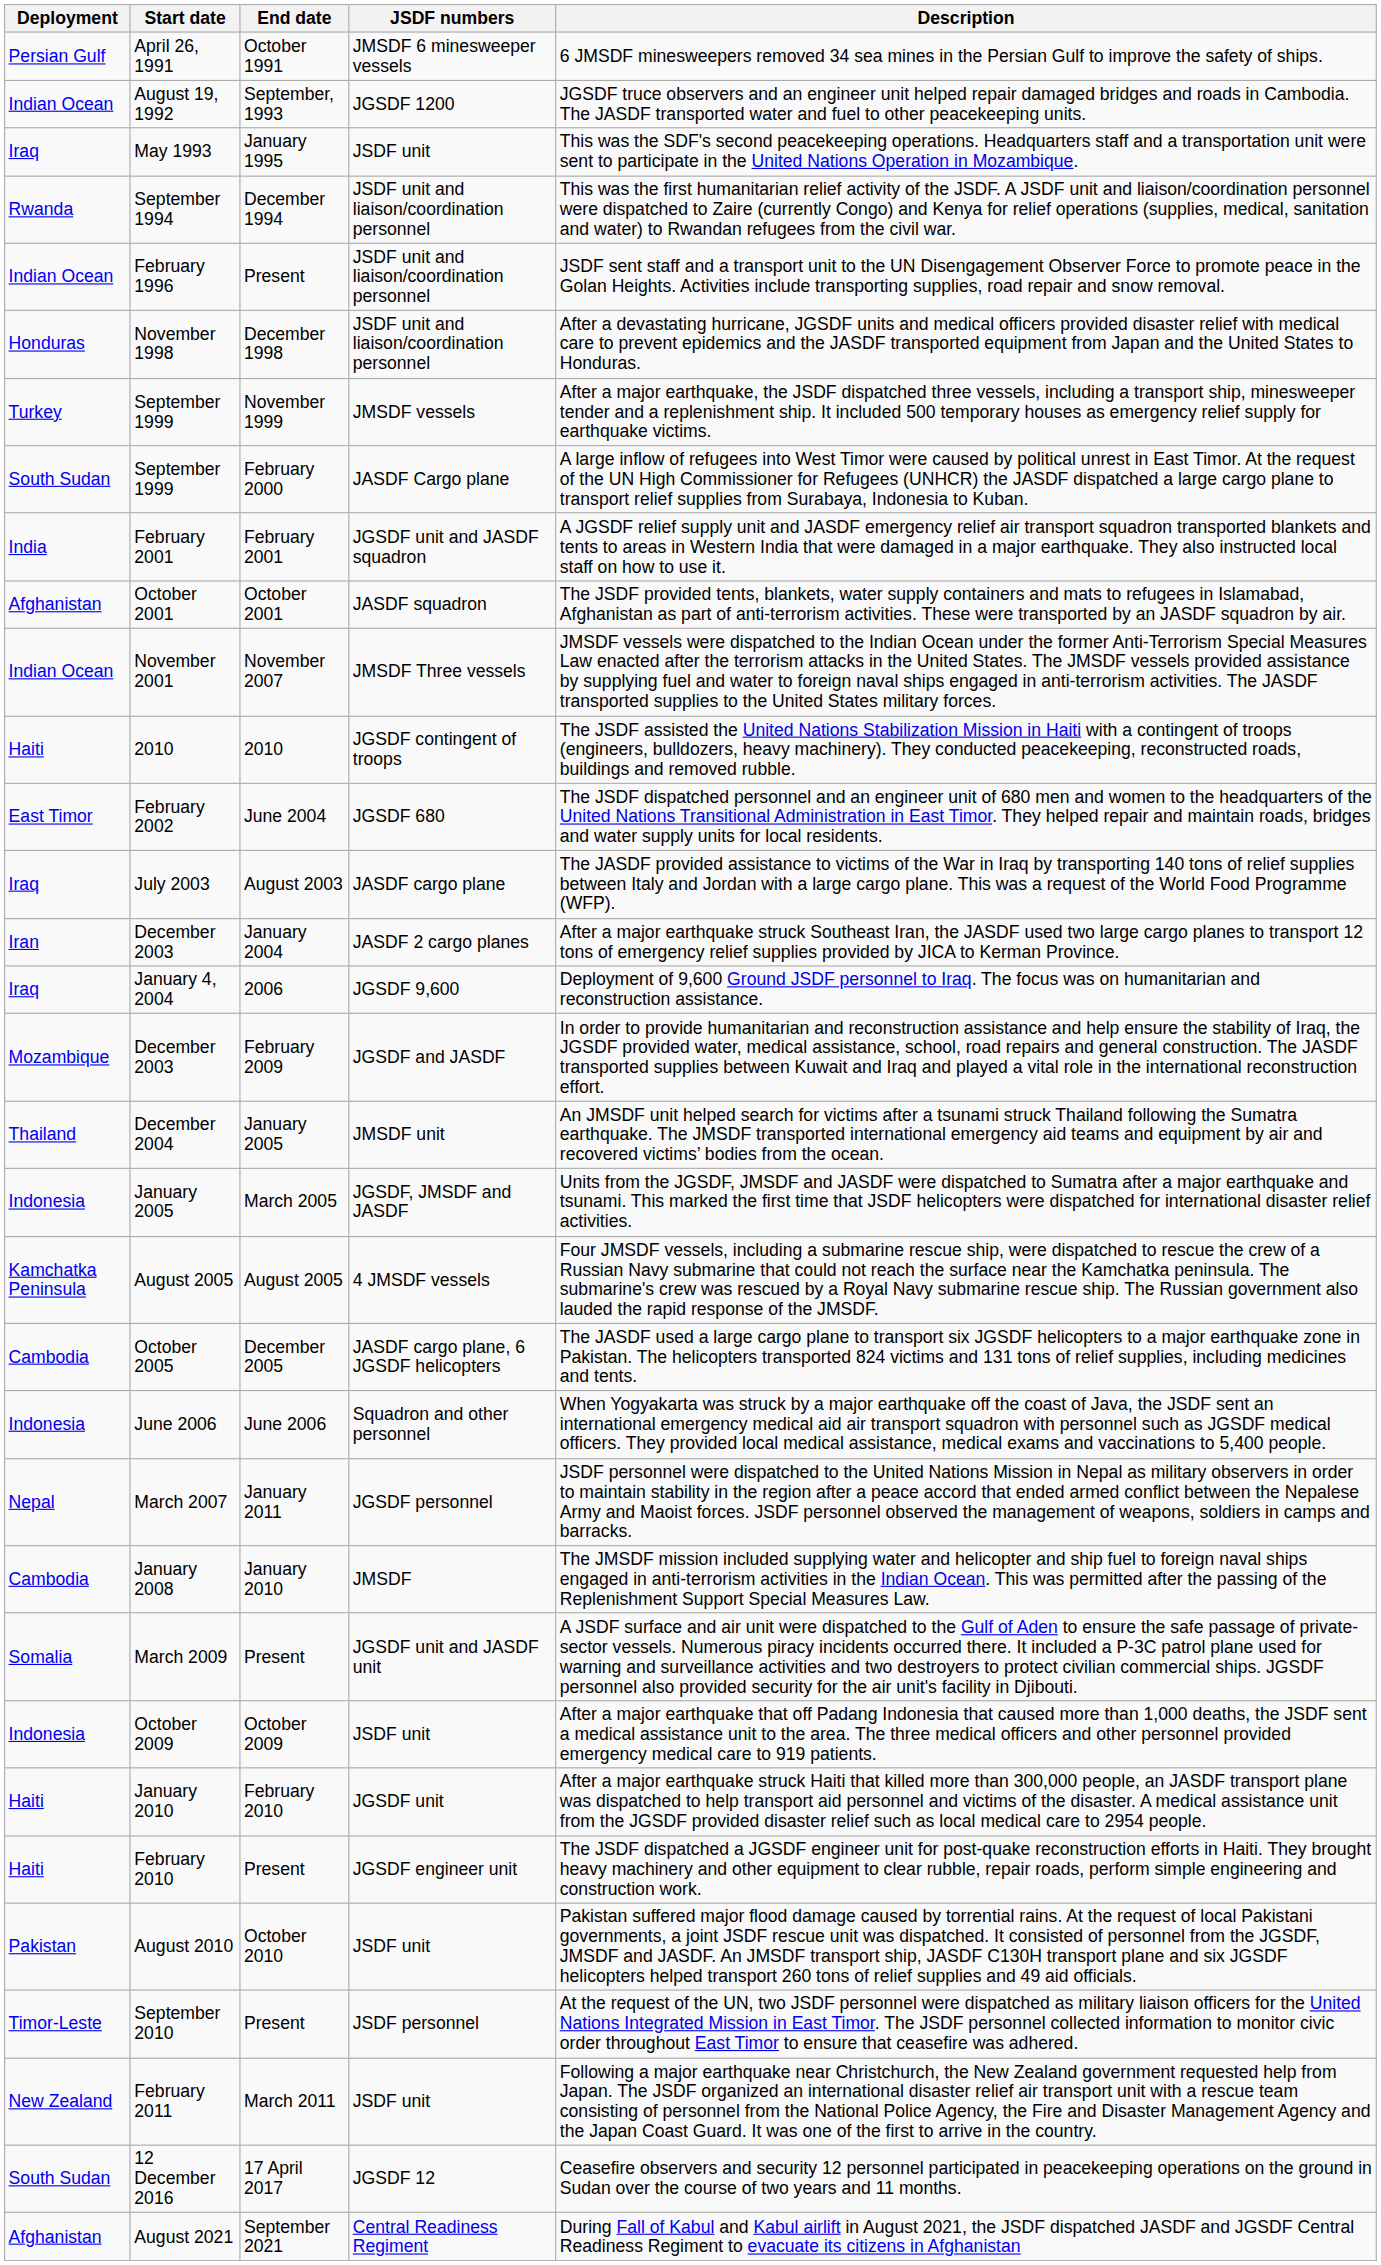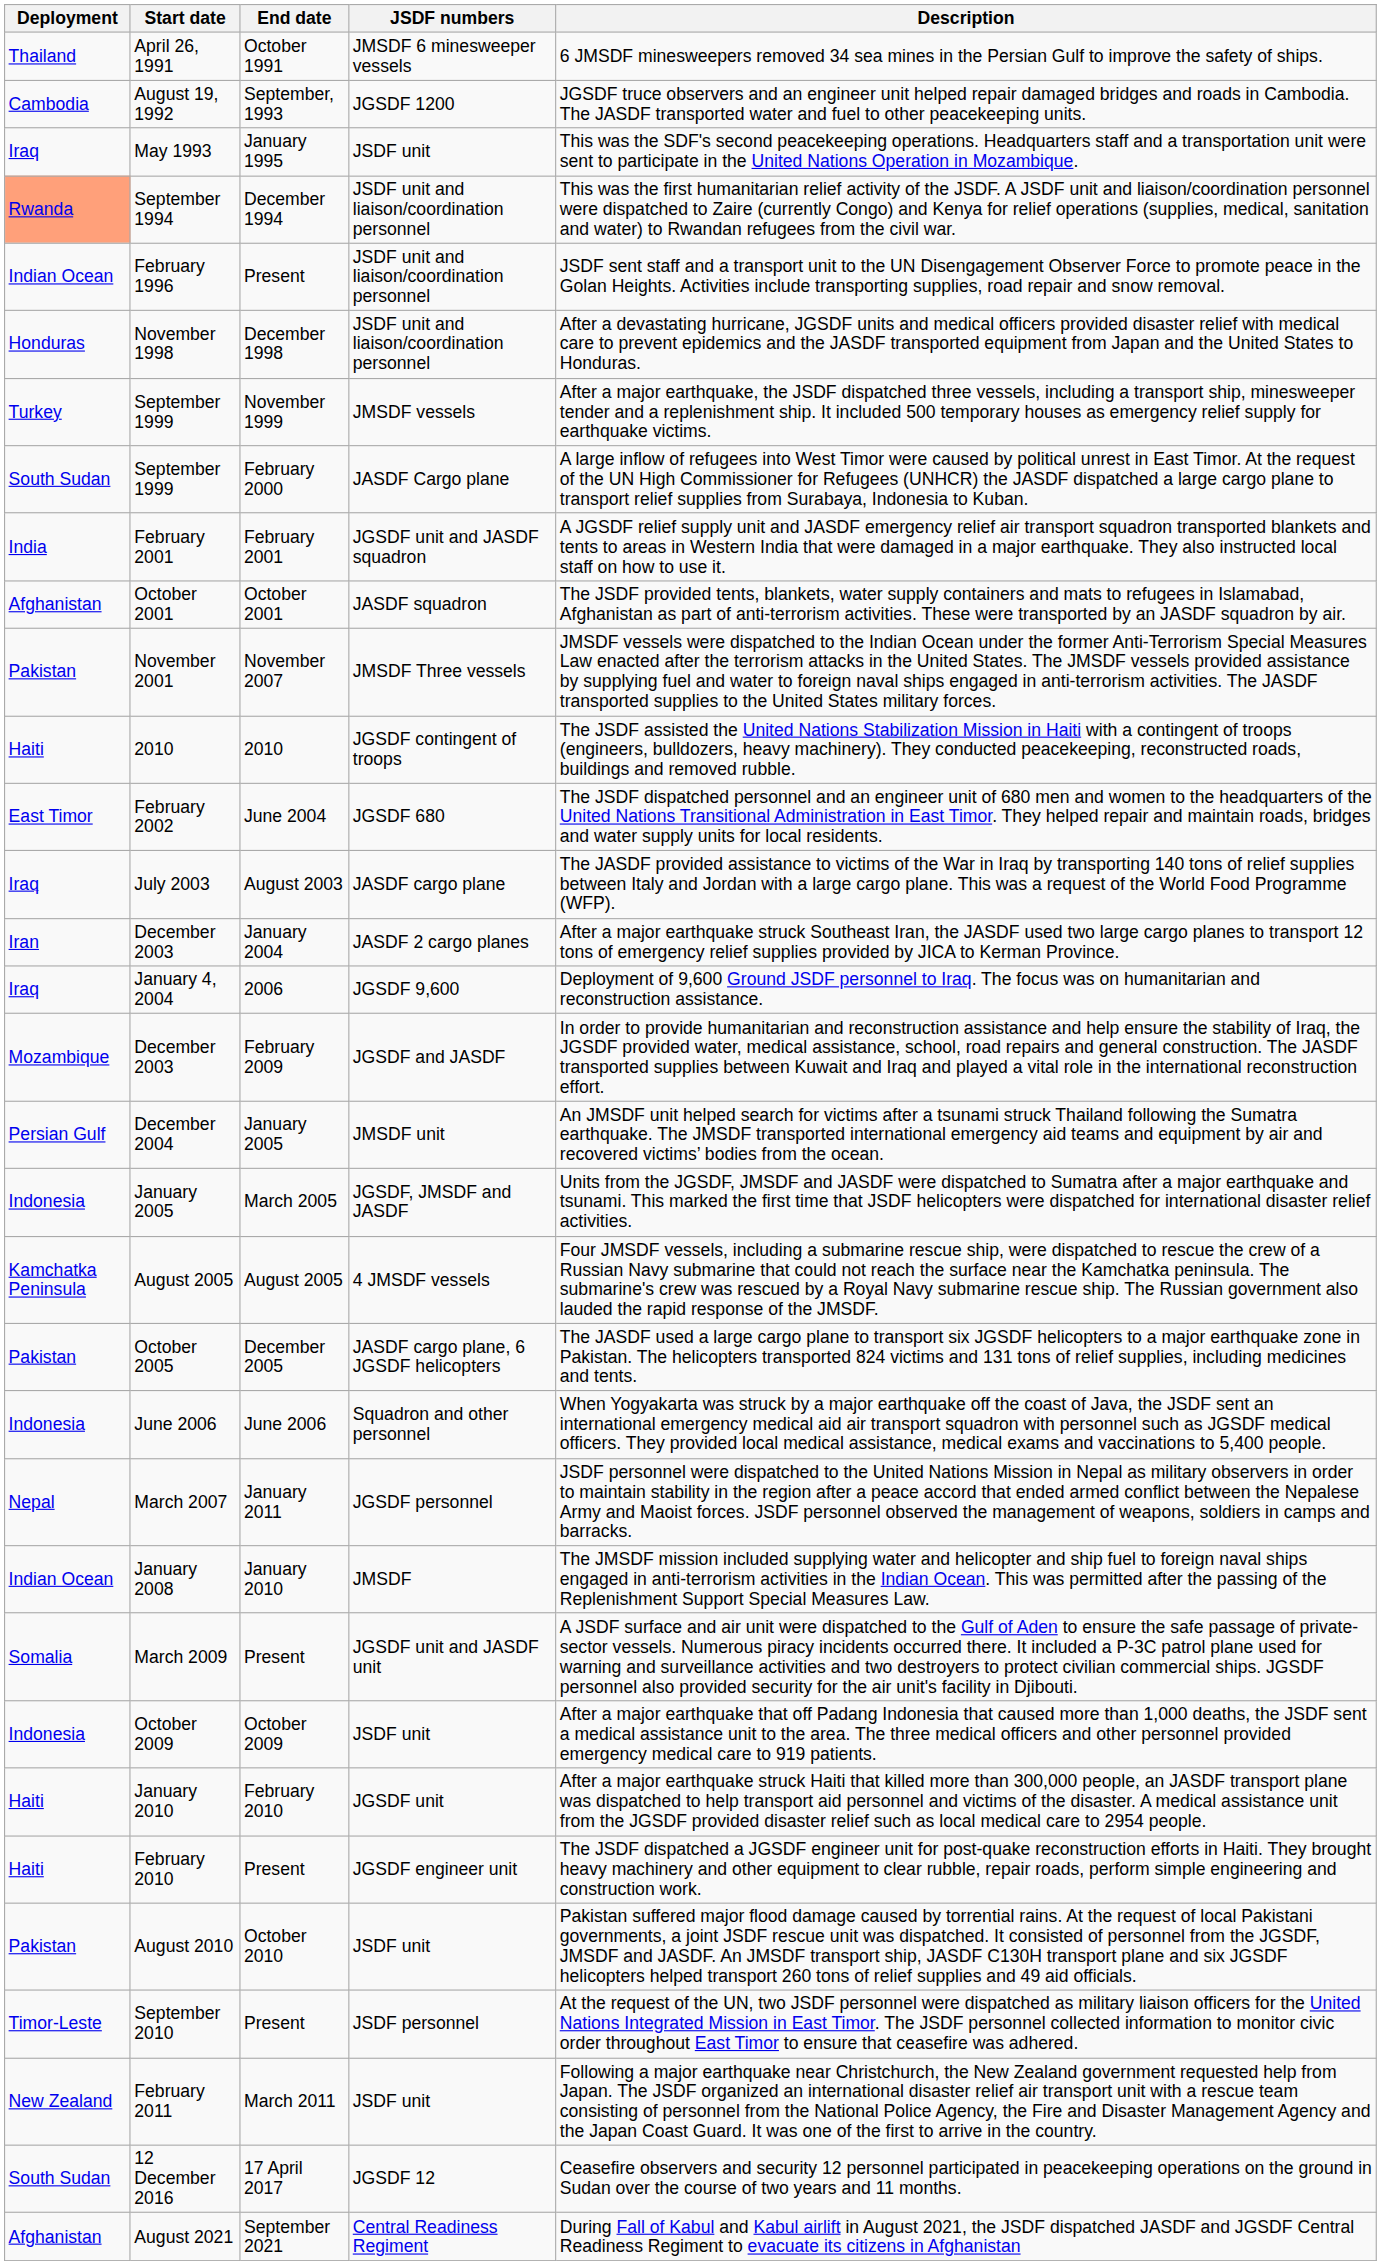 <table class="wikitable sortable">
 <tr>
 <th>Deployment</th>
 <th>Start date</th>
 <th>End date</th>
 <th>JSDF numbers</th>
 <th>Description</th>
 </tr>
 <tr>
-<td><a href='#'>Persian Gulf</a></td>
+<td><a href='#'>Thailand</a></td>
 <td>April 26, 1991</td>
 <td>October 1991</td>
 <td>JMSDF 6 minesweeper vessels</td>
 <td>6 JMSDF minesweepers removed 34 sea mines in the Persian Gulf to improve the safety of ships.</td>
 </tr>
 <tr>
-<td><a href='#'>Indian Ocean</a></td>
+<td><a href='#'>Cambodia</a></td>
 <td>August 19, 1992</td>
 <td>September, 1993</td>
 <td>JGSDF 1200</td>
 <td>JGSDF truce observers and an engineer unit helped repair damaged bridges and roads in Cambodia. The JASDF transported water and fuel to other peacekeeping units.</td>
 </tr>
 <tr>
 <td><a href='#'>Iraq</a></td>
 <td>May 1993</td>
 <td>January 1995</td>
 <td>JSDF unit</td>
 <td>This was the SDF's second peacekeeping operations. Headquarters staff and a transportation unit were sent to participate in the <a href='#'>United Nations Operation in Mozambique</a>.</td>
 </tr>
 <tr>
-<td><a href='#'>Rwanda</a></td>
+<td style="background: lightsalmon;"><a href='#'>Rwanda</a></td>
 <td>September 1994</td>
 <td>December 1994</td>
 <td>JSDF unit and liaison/coordination personnel</td>
 <td>This was the first humanitarian relief activity of the JSDF. A JSDF unit and liaison/coordination personnel were dispatched to Zaire (currently Congo) and Kenya for relief operations (supplies, medical, sanitation and water) to Rwandan refugees from the civil war.</td>
 </tr>
 <tr>
 <td><a href='#'>Indian Ocean</a></td>
 <td>February 1996</td>
 <td>Present</td>
 <td>JSDF unit and liaison/coordination personnel</td>
 <td>JSDF sent staff and a transport unit to the UN Disengagement Observer Force to promote peace in the Golan Heights. Activities include transporting supplies, road repair and snow removal.</td>
 </tr>
 <tr>
 <td><a href='#'>Honduras</a></td>
 <td>November 1998</td>
 <td>December 1998</td>
 <td>JSDF unit and liaison/coordination personnel</td>
 <td>After a devastating hurricane, JGSDF units and medical officers provided disaster relief with medical care to prevent epidemics and the JASDF transported equipment from Japan and the United States to Honduras.</td>
 </tr>
 <tr>
 <td><a href='#'>Turkey</a></td>
 <td>September 1999</td>
 <td>November 1999</td>
 <td>JMSDF vessels</td>
 <td>After a major earthquake, the JSDF dispatched three vessels, including a transport ship, minesweeper tender and a replenishment ship. It included 500 temporary houses as emergency relief supply for earthquake victims.</td>
 </tr>
 <tr>
 <td><a href='#'>South Sudan</a></td>
 <td>September 1999</td>
 <td>February 2000</td>
 <td>JASDF Cargo plane</td>
 <td>A large inflow of refugees into West Timor were caused by political unrest in East Timor. At the request of the UN High Commissioner for Refugees (UNHCR) the JASDF dispatched a large cargo plane to transport relief supplies from Surabaya, Indonesia to Kuban.</td>
 </tr>
 <tr>
 <td><a href='#'>India</a></td>
 <td>February 2001</td>
 <td>February 2001</td>
 <td>JGSDF unit and JASDF squadron</td>
 <td>A JGSDF relief supply unit and JASDF emergency relief air transport squadron transported blankets and tents to areas in Western India that were damaged in a major earthquake. They also instructed local staff on how to use it.</td>
 </tr>
 <tr>
 <td><a href='#'>Afghanistan</a></td>
 <td>October 2001</td>
 <td>October 2001</td>
 <td>JASDF squadron</td>
 <td>The JSDF provided tents, blankets, water supply containers and mats to refugees in Islamabad, Afghanistan as part of anti-terrorism activities. These were transported by an JASDF squadron by air.</td>
 </tr>
 <tr>
-<td><a href='#'>Indian Ocean</a></td>
+<td><a href='#'>Pakistan</a></td>
 <td>November 2001</td>
 <td>November 2007</td>
 <td>JMSDF Three vessels</td>
 <td>JMSDF vessels were dispatched to the Indian Ocean under the former Anti-Terrorism Special Measures Law enacted after the terrorism attacks in the United States. The JMSDF vessels provided assistance by supplying fuel and water to foreign naval ships engaged in anti-terrorism activities. The JASDF transported supplies to the United States military forces.</td>
 </tr>
 <tr>
 <td><a href='#'>Haiti</a></td>
 <td>2010</td>
 <td>2010</td>
 <td>JGSDF contingent of troops</td>
 <td>The JSDF assisted the <a href='#'>United Nations Stabilization Mission in Haiti</a> with a contingent of troops (engineers, bulldozers, heavy machinery). They conducted peacekeeping, reconstructed roads, buildings and removed rubble.</td>
 </tr>
 <tr>
 <td><a href='#'>East Timor</a></td>
 <td>February 2002</td>
 <td>June 2004</td>
 <td>JGSDF 680</td>
 <td>The JSDF dispatched personnel and an engineer unit of 680 men and women to the headquarters of the <a href='#'>United Nations Transitional Administration in East Timor</a>. They helped repair and maintain roads, bridges and water supply units for local residents.</td>
 </tr>
 <tr>
 <td><a href='#'>Iraq</a></td>
 <td>July 2003</td>
 <td>August 2003</td>
 <td>JASDF cargo plane</td>
 <td>The JASDF provided assistance to victims of the War in Iraq by transporting 140 tons of relief supplies between Italy and Jordan with a large cargo plane. This was a request of the World Food Programme (WFP).</td>
 </tr>
 <tr>
 <td><a href='#'>Iran</a></td>
 <td>December 2003</td>
 <td>January 2004</td>
 <td>JASDF 2 cargo planes</td>
 <td>After a major earthquake struck Southeast Iran, the JASDF used two large cargo planes to transport 12 tons of emergency relief supplies provided by JICA to Kerman Province.</td>
 </tr>
 <tr>
 <td><a href='#'>Iraq</a></td>
 <td>January 4, 2004</td>
 <td>2006</td>
 <td>JGSDF 9,600</td>
 <td>Deployment of 9,600 <a href='#'>Ground JSDF personnel to Iraq</a>. The focus was on humanitarian and reconstruction assistance.</td>
 </tr>
 <tr>
 <td><a href='#'>Mozambique</a></td>
 <td>December 2003</td>
 <td>February 2009</td>
 <td>JGSDF and JASDF</td>
 <td>In order to provide humanitarian and reconstruction assistance and help ensure the stability of Iraq, the JGSDF provided water, medical assistance, school, road repairs and general construction. The JASDF transported supplies between Kuwait and Iraq and played a vital role in the international reconstruction effort.</td>
 </tr>
 <tr>
-<td><a href='#'>Thailand</a></td>
+<td><a href='#'>Persian Gulf</a></td>
 <td>December 2004</td>
 <td>January 2005</td>
 <td>JMSDF unit</td>
 <td>An JMSDF unit helped search for victims after a tsunami struck Thailand following the Sumatra earthquake. The JMSDF transported international emergency aid teams and equipment by air and recovered victims’ bodies from the ocean.</td>
 </tr>
 <tr>
 <td><a href='#'>Indonesia</a></td>
 <td>January 2005</td>
 <td>March 2005</td>
 <td>JGSDF, JMSDF and JASDF</td>
 <td>Units from the JGSDF, JMSDF and JASDF were dispatched to Sumatra after a major earthquake and tsunami. This marked the first time that JSDF helicopters were dispatched for international disaster relief activities.</td>
 </tr>
 <tr>
 <td><a href='#'>Kamchatka Peninsula</a></td>
 <td>August 2005</td>
 <td>August 2005</td>
 <td>4 JMSDF vessels</td>
 <td>Four JMSDF vessels, including a submarine rescue ship, were dispatched to rescue the crew of a Russian Navy submarine that could not reach the surface near the Kamchatka peninsula. The submarine's crew was rescued by a Royal Navy submarine rescue ship. The Russian government also lauded the rapid response of the JMSDF.</td>
 </tr>
 <tr>
-<td><a href='#'>Cambodia</a></td>
+<td><a href='#'>Pakistan</a></td>
 <td>October 2005</td>
 <td>December 2005</td>
 <td>JASDF cargo plane, 6 JGSDF helicopters</td>
 <td>The JASDF used a large cargo plane to transport six JGSDF helicopters to a major earthquake zone in Pakistan. The helicopters transported 824 victims and 131 tons of relief supplies, including medicines and tents.</td>
 </tr>
 <tr>
 <td><a href='#'>Indonesia</a></td>
 <td>June 2006</td>
 <td>June 2006</td>
 <td>Squadron and other personnel</td>
 <td>When Yogyakarta was struck by a major earthquake off the coast of Java, the JSDF sent an international emergency medical aid air transport squadron with personnel such as JGSDF medical officers. They provided local medical assistance, medical exams and vaccinations to 5,400 people.</td>
 </tr>
 <tr>
 <td><a href='#'>Nepal</a></td>
 <td>March 2007</td>
 <td>January 2011</td>
 <td>JGSDF personnel</td>
 <td>JSDF personnel were dispatched to the United Nations Mission in Nepal as military observers in order to maintain stability in the region after a peace accord that ended armed conflict between the Nepalese Army and Maoist forces. JSDF personnel observed the management of weapons, soldiers in camps and barracks.</td>
 </tr>
 <tr>
-<td><a href='#'>Cambodia</a></td>
+<td><a href='#'>Indian Ocean</a></td>
 <td>January 2008</td>
 <td>January 2010</td>
 <td>JMSDF</td>
 <td>The JMSDF mission included supplying water and helicopter and ship fuel to foreign naval ships engaged in anti-terrorism activities in the <a href='#'>Indian Ocean</a>. This was permitted after the passing of the Replenishment Support Special Measures Law.</td>
 </tr>
 <tr>
 <td><a href='#'>Somalia</a></td>
 <td>March 2009</td>
 <td>Present</td>
 <td>JGSDF unit and JASDF unit</td>
 <td>A JSDF surface and air unit were dispatched to the <a href='#'>Gulf of Aden</a> to ensure the safe passage of private-sector vessels. Numerous piracy incidents occurred there. It included a P-3C patrol plane used for warning and surveillance activities and two destroyers to protect civilian commercial ships. JGSDF personnel also provided security for the air unit's facility in Djibouti.</td>
 </tr>
 <tr>
 <td><a href='#'>Indonesia</a></td>
 <td>October 2009</td>
 <td>October 2009</td>
 <td>JSDF unit</td>
 <td>After a major earthquake that off Padang Indonesia that caused more than 1,000 deaths, the JSDF sent a medical assistance unit to the area. The three medical officers and other personnel provided emergency medical care to 919 patients.</td>
 </tr>
 <tr>
 <td><a href='#'>Haiti</a></td>
 <td>January 2010</td>
 <td>February 2010</td>
 <td>JGSDF unit</td>
 <td>After a major earthquake struck Haiti that killed more than 300,000 people, an JASDF transport plane was dispatched to help transport aid personnel and victims of the disaster. A medical assistance unit from the JGSDF provided disaster relief such as local medical care to 2954 people.</td>
 </tr>
 <tr>
 <td><a href='#'>Haiti</a></td>
 <td>February 2010</td>
 <td>Present</td>
 <td>JGSDF engineer unit</td>
 <td>The JSDF dispatched a JGSDF engineer unit for post-quake reconstruction efforts in Haiti. They brought heavy machinery and other equipment to clear rubble, repair roads, perform simple engineering and construction work.</td>
 </tr>
 <tr>
 <td><a href='#'>Pakistan</a></td>
 <td>August 2010</td>
 <td>October 2010</td>
 <td>JSDF unit</td>
 <td>Pakistan suffered major flood damage caused by torrential rains. At the request of local Pakistani governments, a joint JSDF rescue unit was dispatched. It consisted of personnel from the JGSDF, JMSDF and JASDF. An JMSDF transport ship, JASDF C130H transport plane and six JGSDF helicopters helped transport 260 tons of relief supplies and 49 aid officials.</td>
 </tr>
 <tr>
 <td><a href='#'>Timor-Leste</a></td>
 <td>September 2010</td>
 <td>Present</td>
 <td>JSDF personnel</td>
 <td>At the request of the UN, two JSDF personnel were dispatched as military liaison officers for the <a href='#'>United Nations Integrated Mission in East Timor</a>. The JSDF personnel collected information to monitor civic order throughout <a href='#'>East Timor</a> to ensure that ceasefire was adhered.</td>
 </tr>
 <tr>
 <td><a href='#'>New Zealand</a></td>
 <td>February 2011</td>
 <td>March 2011</td>
 <td>JSDF unit</td>
 <td>Following a major earthquake near Christchurch, the New Zealand government requested help from Japan. The JSDF organized an international disaster relief air transport unit with a rescue team consisting of personnel from the National Police Agency, the Fire and Disaster Management Agency and the Japan Coast Guard. It was one of the first to arrive in the country.</td>
 </tr>
 <tr>
 <td><a href='#'>South Sudan</a></td>
 <td>12 December 2016</td>
 <td>17 April 2017</td>
 <td>JGSDF 12</td>
 <td>Ceasefire observers and security 12 personnel participated in peacekeeping operations on the ground in Sudan over the course of two years and 11 months.</td>
 </tr>
 <tr>
 <td><a href='#'>Afghanistan</a></td>
 <td>August 2021</td>
 <td>September 2021</td>
 <td><a href='#'>Central Readiness Regiment</a></td>
 <td>During <a href='#'>Fall of Kabul</a> and <a href='#'>Kabul airlift</a> in August 2021, the JSDF dispatched JASDF and JGSDF Central Readiness Regiment to <a href='#'>evacuate its citizens in Afghanistan</a></td>
 </tr>
 </table>
